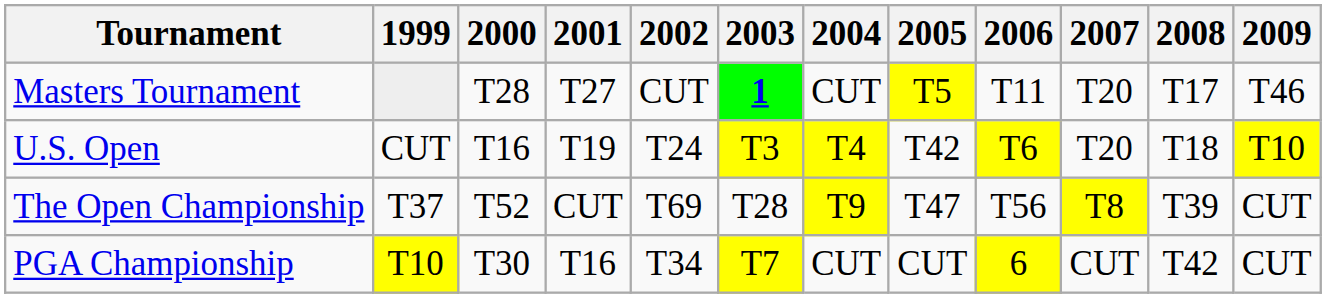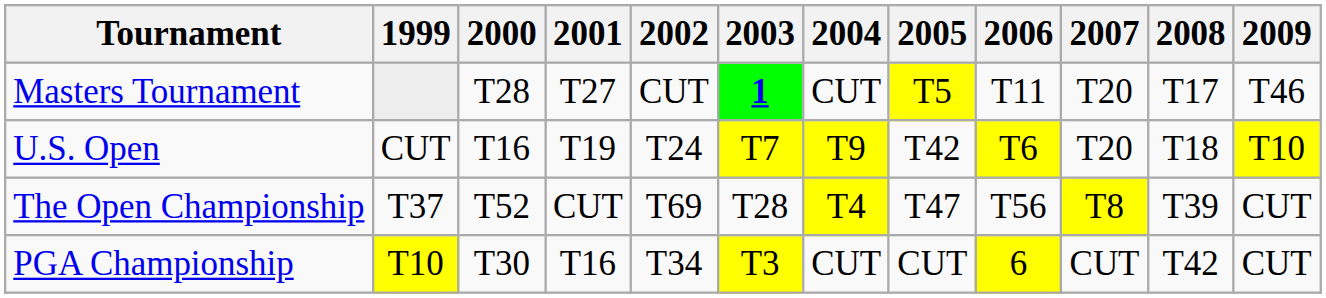 <table class="wikitable" style="font-size:95%;text-align:center;">
 <tr>
 <th>Tournament</th>
 <th>1999</th>
 <th>2000</th>
 <th>2001</th>
 <th>2002</th>
 <th>2003</th>
 <th>2004</th>
 <th>2005</th>
 <th>2006</th>
 <th>2007</th>
 <th>2008</th>
 <th>2009</th>
 </tr>
 <tr>
 <td align=left><a href='#'>Masters Tournament</a></td>
 <td style="background:#eeeeee;"></td>
 <td>T28</td>
 <td>T27</td>
 <td>CUT</td>
 <td style="background:lime;"><strong><a href='#'>1</a></strong></td>
 <td>CUT</td>
 <td style="background:yellow;">T5</td>
 <td>T11</td>
 <td>T20</td>
 <td>T17</td>
 <td>T46</td>
 </tr>
 <tr>
 <td align=left><a href='#'>U.S. Open</a></td>
 <td>CUT</td>
 <td>T16</td>
 <td>T19</td>
 <td>T24</td>
-<td style="background:yellow;">T3</td>
-<td style="background:yellow;">T4</td>
+<td style="background:yellow;">T7</td>
+<td style="background:yellow;">T9</td>
 <td>T42</td>
 <td style="background:yellow;">T6</td>
 <td>T20</td>
 <td>T18</td>
 <td style="background:yellow;">T10</td>
 </tr>
 <tr>
 <td align=left><a href='#'>The Open Championship</a></td>
 <td>T37</td>
 <td>T52</td>
 <td>CUT</td>
 <td>T69</td>
 <td>T28</td>
-<td style="background:yellow;">T9</td>
+<td style="background:yellow;">T4</td>
 <td>T47</td>
 <td>T56</td>
 <td style="background:yellow;">T8</td>
 <td>T39</td>
 <td>CUT</td>
 </tr>
 <tr>
 <td align=left><a href='#'>PGA Championship</a></td>
 <td style="background:yellow;">T10</td>
 <td>T30</td>
 <td>T16</td>
 <td>T34</td>
-<td style="background:yellow;">T7</td>
+<td style="background:yellow;">T3</td>
 <td>CUT</td>
 <td>CUT</td>
 <td style="background:yellow;">6</td>
 <td>CUT</td>
 <td>T42</td>
 <td>CUT</td>
 </tr>
 </table>
